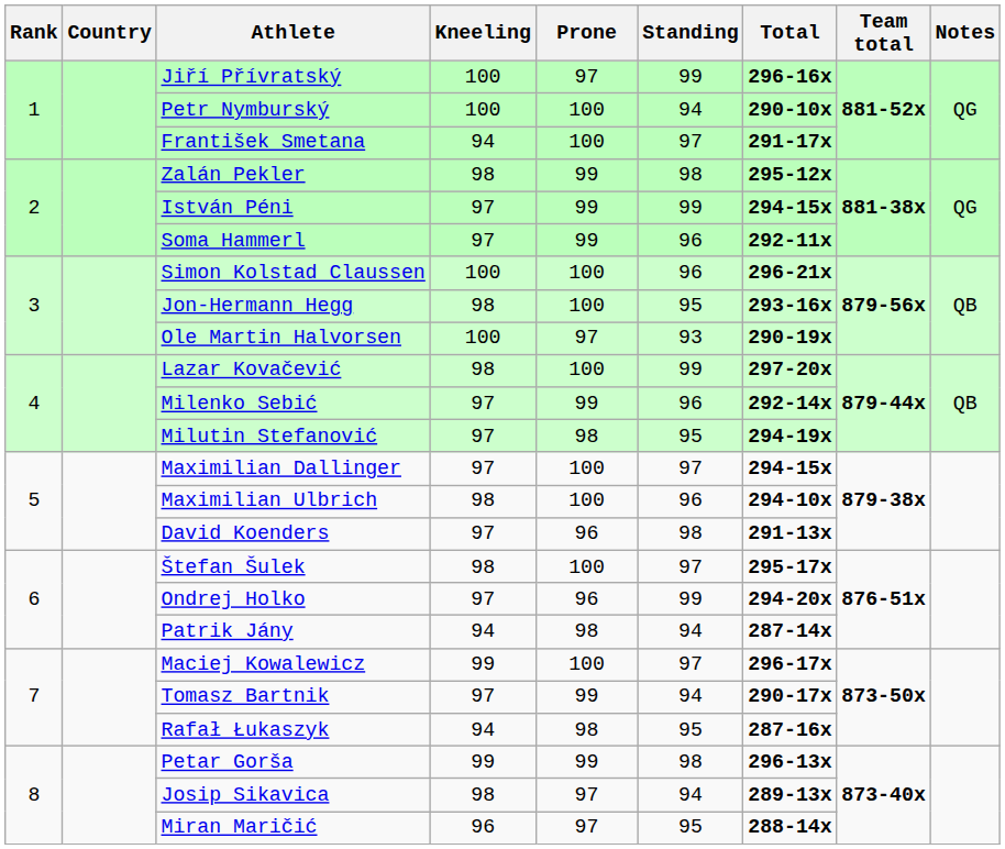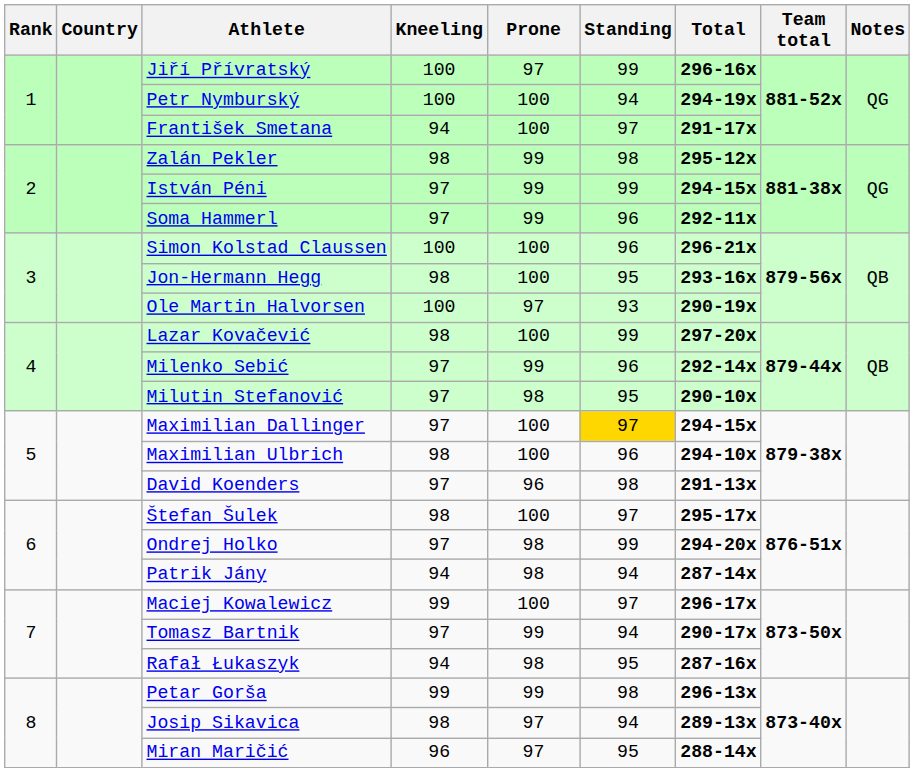 <table class="wikitable sortable" style="text-align:center">
 <tr>
 <th>Rank</th>
 <th>Country</th>
 <th>Athlete</th>
 <th width="60px">Kneeling</th>
 <th width="60px">Prone</th>
 <th width="60px">Standing</th>
 <th>Total</th>
 <th>Team<br>total</th>
 <th class=unsortable>Notes</th>
 </tr>
 <tr bgcolor=bbffbb>
 <td rowspan=3>1</td>
 <td rowspan=3 align=left></td>
 <td align=left><a href='#'>Jiří Přívratský</a></td>
 <td>100</td>
 <td>97</td>
 <td>99</td>
 <td><strong>296-16x</strong></td>
 <td rowspan=3><strong>881-52x</strong></td>
 <td rowspan=3>QG</td>
 </tr>
 <tr bgcolor=bbffbb>
 <td align=left><a href='#'>Petr Nymburský</a></td>
 <td>100</td>
 <td>100</td>
 <td>94</td>
-<td><strong>290-10x</strong></td>
+<td><strong>294-19x</strong></td>
 </tr>
 <tr bgcolor=bbffbb>
 <td align=left><a href='#'>František Smetana</a></td>
 <td>94</td>
 <td>100</td>
 <td>97</td>
 <td><strong>291-17x</strong></td>
 </tr>
 <tr bgcolor=bbffbb>
 <td rowspan=3>2</td>
 <td rowspan=3 align=left></td>
 <td align=left><a href='#'>Zalán Pekler</a></td>
 <td>98</td>
 <td>99</td>
 <td>98</td>
 <td><strong>295-12x</strong></td>
 <td rowspan=3><strong>881-38x</strong></td>
 <td rowspan=3>QG</td>
 </tr>
 <tr bgcolor=bbffbb>
 <td align=left><a href='#'>István Péni</a></td>
 <td>97</td>
 <td>99</td>
 <td>99</td>
 <td><strong>294-15x</strong></td>
 </tr>
 <tr bgcolor=bbffbb>
 <td align=left><a href='#'>Soma Hammerl</a></td>
 <td>97</td>
 <td>99</td>
 <td>96</td>
 <td><strong>292-11x</strong></td>
 </tr>
 <tr bgcolor=ccffcc>
 <td rowspan=3>3</td>
 <td rowspan=3 align=left></td>
 <td align=left><a href='#'>Simon Kolstad Claussen</a></td>
 <td>100</td>
 <td>100</td>
 <td>96</td>
 <td><strong>296-21x</strong></td>
 <td rowspan=3><strong>879-56x</strong></td>
 <td rowspan=3>QB</td>
 </tr>
 <tr bgcolor=ccffcc>
 <td align=left><a href='#'>Jon-Hermann Hegg</a></td>
 <td>98</td>
 <td>100</td>
 <td>95</td>
 <td><strong>293-16x</strong></td>
 </tr>
 <tr bgcolor=ccffcc>
 <td align=left><a href='#'>Ole Martin Halvorsen</a></td>
 <td>100</td>
 <td>97</td>
 <td>93</td>
 <td><strong>290-19x</strong></td>
 </tr>
 <tr bgcolor=ccffcc>
 <td rowspan=3>4</td>
 <td rowspan=3 align=left></td>
 <td align=left><a href='#'>Lazar Kovačević</a></td>
 <td>98</td>
 <td>100</td>
 <td>99</td>
 <td><strong>297-20x</strong></td>
 <td rowspan=3><strong>879-44x</strong></td>
 <td rowspan=3>QB</td>
 </tr>
 <tr bgcolor=ccffcc>
 <td align=left><a href='#'>Milenko Sebić</a></td>
 <td>97</td>
 <td>99</td>
 <td>96</td>
 <td><strong>292-14x</strong></td>
 </tr>
 <tr bgcolor=ccffcc>
 <td align=left><a href='#'>Milutin Stefanović</a></td>
 <td>97</td>
 <td>98</td>
 <td>95</td>
-<td><strong>294-19x</strong></td>
+<td><strong>290-10x</strong></td>
 </tr>
 <tr>
 <td rowspan=3>5</td>
 <td rowspan=3 align=left></td>
 <td align=left><a href='#'>Maximilian Dallinger</a></td>
 <td>97</td>
 <td>100</td>
-<td>97</td>
+<td style="background: gold;">97</td>
 <td><strong>294-15x</strong></td>
 <td rowspan=3><strong>879-38x</strong></td>
 <td rowspan=3></td>
 </tr>
 <tr>
 <td align=left><a href='#'>Maximilian Ulbrich</a></td>
 <td>98</td>
 <td>100</td>
 <td>96</td>
 <td><strong>294-10x</strong></td>
 </tr>
 <tr>
 <td align=left><a href='#'>David Koenders</a></td>
 <td>97</td>
 <td>96</td>
 <td>98</td>
 <td><strong>291-13x</strong></td>
 </tr>
 <tr>
 <td rowspan=3>6</td>
 <td rowspan=3 align=left></td>
 <td align=left><a href='#'>Štefan Šulek</a></td>
 <td>98</td>
 <td>100</td>
 <td>97</td>
 <td><strong>295-17x</strong></td>
 <td rowspan=3><strong>876-51x</strong></td>
 <td rowspan=3></td>
 </tr>
 <tr>
 <td align=left><a href='#'>Ondrej Holko</a></td>
 <td>97</td>
-<td>96</td>
+<td>98</td>
 <td>99</td>
 <td><strong>294-20x</strong></td>
 </tr>
 <tr>
 <td align=left><a href='#'>Patrik Jány</a></td>
 <td>94</td>
 <td>98</td>
 <td>94</td>
 <td><strong>287-14x</strong></td>
 </tr>
 <tr>
 <td rowspan=3>7</td>
 <td rowspan=3 align=left></td>
 <td align=left><a href='#'>Maciej Kowalewicz</a></td>
 <td>99</td>
 <td>100</td>
 <td>97</td>
 <td><strong>296-17x</strong></td>
 <td rowspan=3><strong>873-50x</strong></td>
 <td rowspan=3></td>
 </tr>
 <tr>
 <td align=left><a href='#'>Tomasz Bartnik</a></td>
 <td>97</td>
 <td>99</td>
 <td>94</td>
 <td><strong>290-17x</strong></td>
 </tr>
 <tr>
 <td align=left><a href='#'>Rafał Łukaszyk</a></td>
 <td>94</td>
 <td>98</td>
 <td>95</td>
 <td><strong>287-16x</strong></td>
 </tr>
 <tr>
 <td rowspan=3>8</td>
 <td rowspan=3 align=left></td>
 <td align=left><a href='#'>Petar Gorša</a></td>
 <td>99</td>
 <td>99</td>
 <td>98</td>
 <td><strong>296-13x</strong></td>
 <td rowspan=3><strong>873-40x</strong></td>
 <td rowspan=3></td>
 </tr>
 <tr>
 <td align=left><a href='#'>Josip Sikavica</a></td>
 <td>98</td>
 <td>97</td>
 <td>94</td>
 <td><strong>289-13x</strong></td>
 </tr>
 <tr>
 <td align=left><a href='#'>Miran Maričić</a></td>
 <td>96</td>
 <td>97</td>
 <td>95</td>
 <td><strong>288-14x</strong></td>
 </tr>
 </table>
